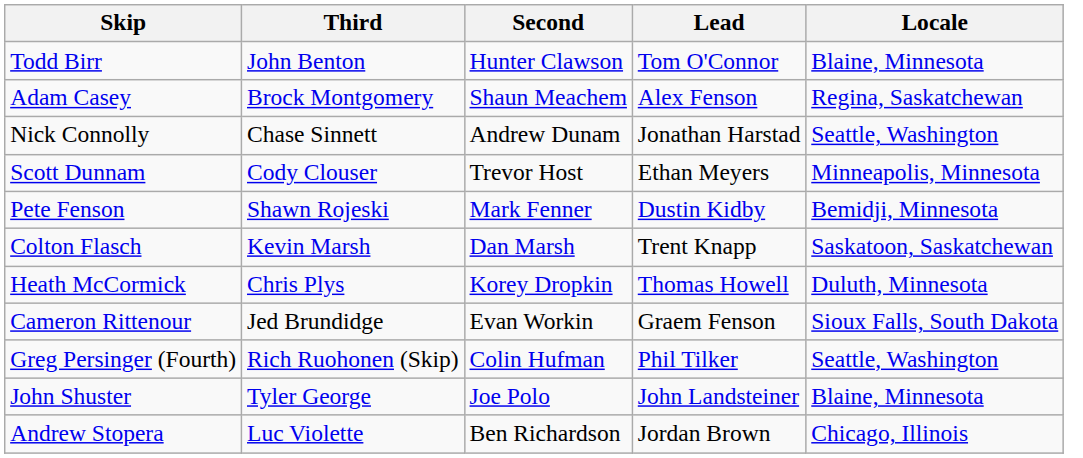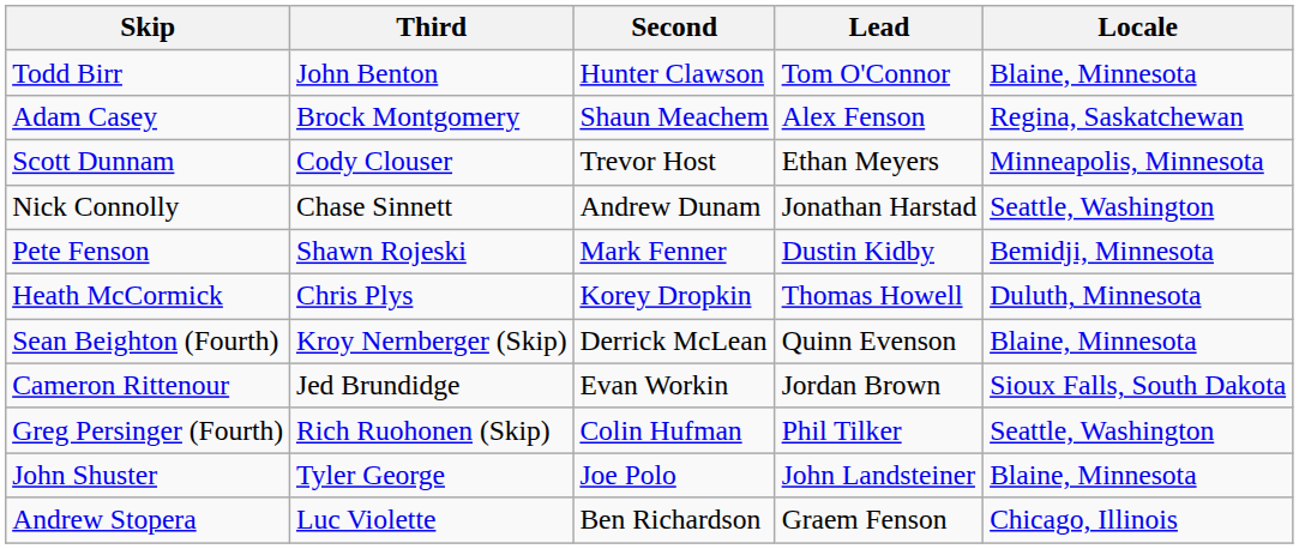 <table class=wikitable>
 <tr>
 <th>Skip</th>
 <th>Third</th>
 <th>Second</th>
 <th>Lead</th>
 <th>Locale</th>
 </tr>
 <tr>
 <td><a href='#'>Todd Birr</a></td>
 <td><a href='#'>John Benton</a></td>
 <td><a href='#'>Hunter Clawson</a></td>
 <td><a href='#'>Tom O'Connor</a></td>
 <td> <a href='#'>Blaine, Minnesota</a></td>
 </tr>
 <tr>
 <td><a href='#'>Adam Casey</a></td>
 <td><a href='#'>Brock Montgomery</a></td>
 <td><a href='#'>Shaun Meachem</a></td>
 <td><a href='#'>Alex Fenson</a></td>
 <td>  <a href='#'>Regina, Saskatchewan</a></td>
 </tr>
 <tr>
+<td><a href='#'>Scott Dunnam</a></td>
+<td><a href='#'>Cody Clouser</a></td>
+<td>Trevor Host</td>
+<td>Ethan Meyers</td>
+<td> <a href='#'>Minneapolis, Minnesota</a></td>
+</tr>
+<tr>
 <td>Nick Connolly</td>
 <td>Chase Sinnett</td>
 <td>Andrew Dunam</td>
 <td>Jonathan Harstad</td>
 <td> <a href='#'>Seattle, Washington</a></td>
-</tr>
-<tr>
-<td><a href='#'>Scott Dunnam</a></td>
-<td><a href='#'>Cody Clouser</a></td>
-<td>Trevor Host</td>
-<td>Ethan Meyers</td>
-<td> <a href='#'>Minneapolis, Minnesota</a></td>
 </tr>
 <tr>
 <td><a href='#'>Pete Fenson</a></td>
 <td><a href='#'>Shawn Rojeski</a></td>
 <td><a href='#'>Mark Fenner</a></td>
 <td><a href='#'>Dustin Kidby</a></td>
 <td> <a href='#'>Bemidji, Minnesota</a></td>
 </tr>
 <tr>
-<td><a href='#'>Colton Flasch</a></td>
-<td><a href='#'>Kevin Marsh</a></td>
-<td><a href='#'>Dan Marsh</a></td>
-<td>Trent Knapp</td>
-<td> <a href='#'>Saskatoon, Saskatchewan</a></td>
-</tr>
-<tr>
 <td><a href='#'>Heath McCormick</a></td>
 <td><a href='#'>Chris Plys</a></td>
 <td><a href='#'>Korey Dropkin</a></td>
 <td><a href='#'>Thomas Howell</a></td>
 <td> <a href='#'>Duluth, Minnesota</a></td>
 </tr>
 <tr>
+<td><a href='#'>Sean Beighton</a> (Fourth)</td>
+<td><a href='#'>Kroy Nernberger</a> (Skip)</td>
+<td>Derrick McLean</td>
+<td>Quinn Evenson</td>
+<td> <a href='#'>Blaine, Minnesota</a></td>
+</tr>
+<tr>
 <td><a href='#'>Cameron Rittenour</a></td>
 <td>Jed Brundidge</td>
 <td>Evan Workin</td>
-<td>Graem Fenson</td>
+<td>Jordan Brown</td>
 <td> <a href='#'>Sioux Falls, South Dakota</a></td>
 </tr>
 <tr>
 <td><a href='#'>Greg Persinger</a> (Fourth)</td>
 <td><a href='#'>Rich Ruohonen</a> (Skip)</td>
 <td><a href='#'>Colin Hufman</a></td>
 <td><a href='#'>Phil Tilker</a></td>
 <td> <a href='#'>Seattle, Washington</a></td>
 </tr>
 <tr>
 <td><a href='#'>John Shuster</a></td>
 <td><a href='#'>Tyler George</a></td>
 <td><a href='#'>Joe Polo</a></td>
 <td><a href='#'>John Landsteiner</a></td>
 <td> <a href='#'>Blaine, Minnesota</a></td>
 </tr>
 <tr>
 <td><a href='#'>Andrew Stopera</a></td>
 <td><a href='#'>Luc Violette</a></td>
 <td>Ben Richardson</td>
-<td>Jordan Brown</td>
+<td>Graem Fenson</td>
 <td> <a href='#'>Chicago, Illinois</a></td>
 </tr>
 </table>
